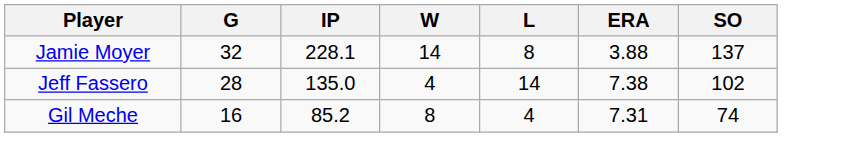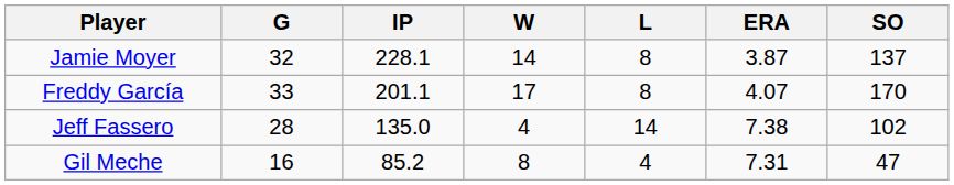 <table class="wikitable sortable">
 <tr>
 <th bgcolor="#DDDDFF" width="16%">Player</th>
 <th bgcolor="#DDDDFF" width="9%">G</th>
 <th bgcolor="#DDDDFF" width="9%">IP</th>
 <th bgcolor="#DDDDFF" width="9%">W</th>
 <th bgcolor="#DDDDFF" width="9%">L</th>
 <th bgcolor="#DDDDFF" width="9%">ERA</th>
 <th bgcolor="#DDDDFF" width="9%">SO</th>
 </tr>
 <tr align=center>
 <td><a href='#'>Jamie Moyer</a></td>
 <td>32</td>
 <td>228.1</td>
 <td>14</td>
 <td>8</td>
-<td>3.88</td>
+<td>3.87</td>
 <td>137</td>
+</tr>
+<tr align=center>
+<td><a href='#'>Freddy García</a></td>
+<td>33</td>
+<td>201.1</td>
+<td>17</td>
+<td>8</td>
+<td>4.07</td>
+<td>170</td>
 </tr>
 <tr align=center>
 <td><a href='#'>Jeff Fassero</a></td>
 <td>28</td>
 <td>135.0</td>
 <td>4</td>
 <td>14</td>
 <td>7.38</td>
 <td>102</td>
 </tr>
 <tr align=center>
 <td><a href='#'>Gil Meche</a></td>
 <td>16</td>
 <td>85.2</td>
 <td>8</td>
 <td>4</td>
 <td>7.31</td>
-<td>74</td>
+<td>47</td>
 </tr>
 </table>
